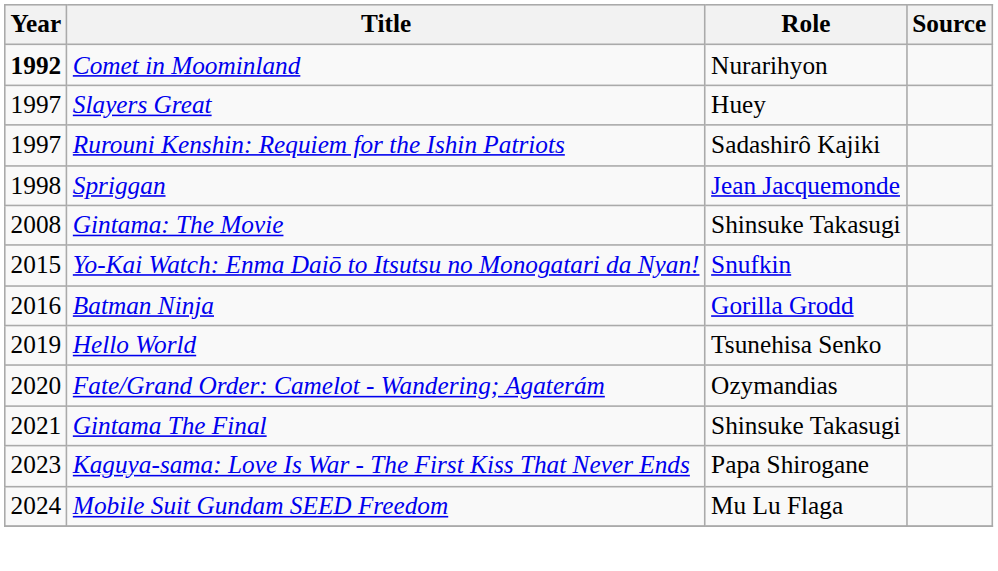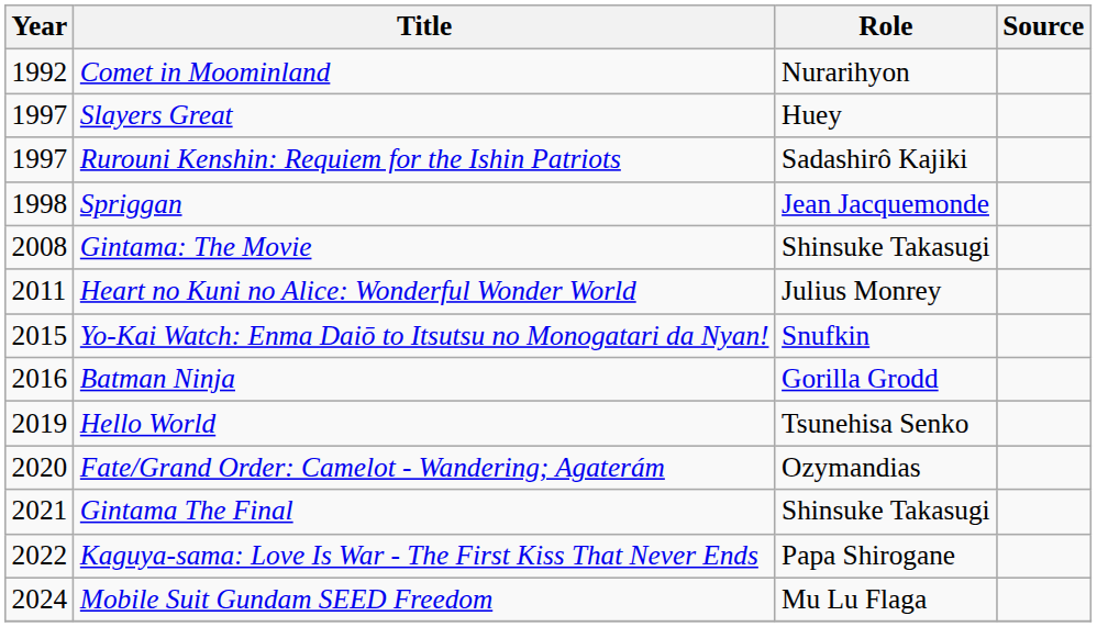 <table class="wikitable sortable">
 <tr>
 <th>Year</th>
 <th>Title</th>
 <th>Role</th>
 <th>Source</th>
 </tr>
 <tr>
-<td><strong>1992</strong></td>
+<td>1992</td>
 <td><em><a href='#'>Comet in Moominland</a></em></td>
 <td>Nurarihyon</td>
 <td></td>
 </tr>
 <tr>
 <td>1997</td>
 <td><em><a href='#'>Slayers Great</a></em></td>
 <td>Huey</td>
 <td></td>
 </tr>
 <tr>
 <td>1997</td>
 <td><em><a href='#'>Rurouni Kenshin: Requiem for the Ishin Patriots</a></em></td>
 <td>Sadashirô Kajiki</td>
 <td></td>
 </tr>
 <tr>
 <td>1998</td>
 <td><em><a href='#'>Spriggan</a></em></td>
 <td><a href='#'>Jean Jacquemonde</a></td>
 <td></td>
 </tr>
 <tr>
 <td>2008</td>
 <td><em><a href='#'>Gintama: The Movie</a></em></td>
 <td>Shinsuke Takasugi</td>
+<td></td>
+</tr>
+<tr>
+<td>2011</td>
+<td><em><a href='#'>Heart no Kuni no Alice: Wonderful Wonder World</a></em></td>
+<td>Julius Monrey</td>
 <td></td>
 </tr>
 <tr>
 <td>2015</td>
 <td><em><a href='#'>Yo-Kai Watch: Enma Daiō to Itsutsu no Monogatari da Nyan!</a></em></td>
 <td><a href='#'>Snufkin</a></td>
 <td></td>
 </tr>
 <tr>
 <td>2016</td>
 <td><em><a href='#'>Batman Ninja</a></em></td>
 <td><a href='#'>Gorilla Grodd</a></td>
 <td></td>
 </tr>
 <tr>
 <td>2019</td>
 <td><em><a href='#'>Hello World</a></em></td>
 <td>Tsunehisa Senko</td>
 <td></td>
 </tr>
 <tr>
 <td>2020</td>
 <td><em><a href='#'>Fate/Grand Order: Camelot - Wandering; Agaterám</a></em></td>
 <td>Ozymandias</td>
 <td></td>
 </tr>
 <tr>
 <td>2021</td>
 <td><em><a href='#'>Gintama The Final</a></em></td>
 <td>Shinsuke Takasugi</td>
 <td></td>
 </tr>
 <tr>
-<td>2023</td>
+<td>2022</td>
 <td><em><a href='#'>Kaguya-sama: Love Is War - The First Kiss That Never Ends</a></em></td>
 <td>Papa Shirogane</td>
 <td></td>
 </tr>
 <tr>
 <td>2024</td>
 <td><em><a href='#'>Mobile Suit Gundam SEED Freedom</a></em></td>
 <td>Mu Lu Flaga</td>
 <td></td>
 </tr>
 <tr>
 </tr>
 </table>
